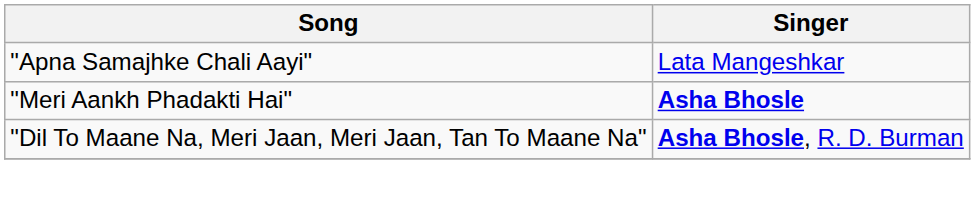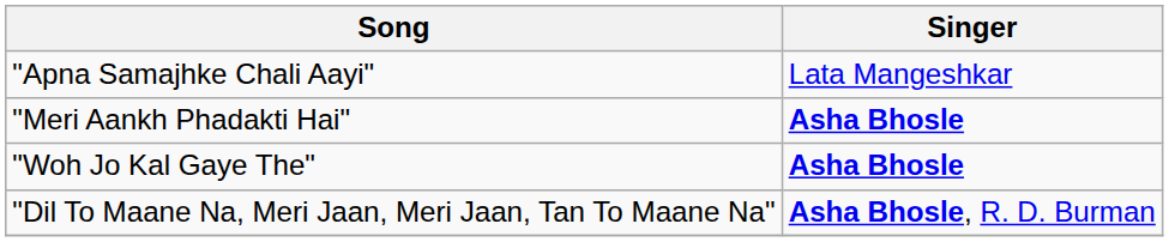 <table class="wikitable">
 <tr>
 <th>Song</th>
 <th>Singer</th>
 </tr>
 <tr>
 <td>"Apna Samajhke Chali Aayi"</td>
 <td><a href='#'>Lata Mangeshkar</a></td>
 </tr>
 <tr>
 <td>"Meri Aankh Phadakti Hai"</td>
 <td><strong><a href='#'>Asha Bhosle</a></strong></td>
 </tr>
 <tr>
+<td>"Woh Jo Kal Gaye The"</td>
+<td><strong><a href='#'>Asha Bhosle</a></strong></td>
+</tr>
+<tr>
 <td>"Dil To Maane Na, Meri Jaan, Meri Jaan, Tan To Maane Na"</td>
 <td><strong><a href='#'>Asha Bhosle</a></strong>, <a href='#'>R. D. Burman</a></td>
 </tr>
 <tr>
 </tr>
 </table>
